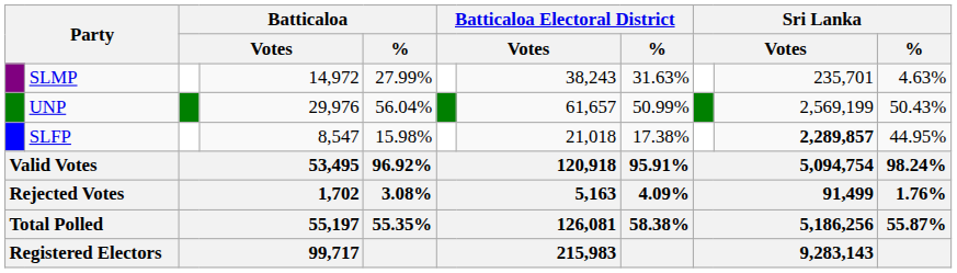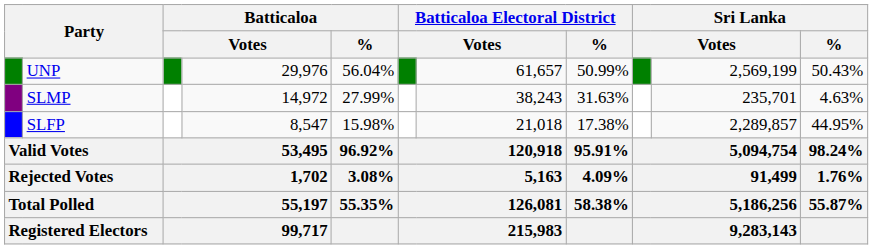 <table class="wikitable">
 <tr>
 <th colspan="2" width="144px"rowspan="2">Party</th>
 <th colspan="3" width="216px">Batticaloa</th>
 <th colspan="3" width="216px"><a href='#'>Batticaloa Electoral District</a></th>
 <th colspan="3" width="216px">Sri Lanka</th>
 </tr>
 <tr>
 <th colspan="2" width="144px">Votes</th>
 <th>%</th>
 <th colspan="2" width="144px">Votes</th>
 <th>%</th>
 <th colspan="2" width="144px">Votes</th>
 <th>%</th>
 </tr>
 <tr>
+<td style="background-color:green;" width="10px"></td>
+<td style="text-align:left;"><a href='#'>UNP</a></td>
+<td style="background-color:green;" width="10px"></td>
+<td style="text-align:right;">29,976</td>
+<td style="text-align:right;">56.04%</td>
+<td style="background-color:green;" width="10px"></td>
+<td style="text-align:right;">61,657</td>
+<td style="text-align:right;">50.99%</td>
+<td style="background-color:green;" width="10px"></td>
+<td style="text-align:right;">2,569,199</td>
+<td style="text-align:right;">50.43%</td>
+</tr>
+<tr>
 <td style="background-color:purple;" width="10px"></td>
 <td style="text-align:left;"><a href='#'>SLMP</a></td>
 <td style="background-color:white;" width="10px"></td>
 <td style="text-align:right;">14,972</td>
 <td style="text-align:right;">27.99%</td>
 <td style="background-color:white;" width="10px"></td>
 <td style="text-align:right;">38,243</td>
 <td style="text-align:right;">31.63%</td>
 <td style="background-color:white;" width="10px"></td>
 <td style="text-align:right;">235,701</td>
 <td style="text-align:right;">4.63%</td>
 </tr>
 <tr>
-<td style="background-color:green;" width="10px"></td>
-<td style="text-align:left;"><a href='#'>UNP</a></td>
-<td style="background-color:green;" width="10px"></td>
-<td style="text-align:right;">29,976</td>
-<td style="text-align:right;">56.04%</td>
-<td style="background-color:green;" width="10px"></td>
-<td style="text-align:right;">61,657</td>
-<td style="text-align:right;">50.99%</td>
-<td style="background-color:green;" width="10px"></td>
-<td style="text-align:right;">2,569,199</td>
-<td style="text-align:right;">50.43%</td>
-</tr>
-<tr>
 <td style="background-color:blue;" width="10px"></td>
 <td style="text-align:left;"><a href='#'>SLFP</a></td>
 <td style="background-color:white;" width="10px"></td>
 <td style="text-align:right;">8,547</td>
 <td style="text-align:right;">15.98%</td>
 <td style="background-color:white;" width="10px"></td>
 <td style="text-align:right;">21,018</td>
 <td style="text-align:right;">17.38%</td>
 <td style="background-color:white;" width="10px"></td>
-<td style="text-align:right;"><strong>2,289,857</strong></td>
+<td style="text-align:right;">2,289,857</td>
 <td style="text-align:right;">44.95%</td>
 </tr>
 <tr>
 <th colspan="2" width="144px"style="text-align:left;">Valid Votes</th>
 <th style="text-align:right;"colspan="2" width="144px">53,495</th>
 <th style="text-align:right;">96.92%</th>
 <th style="text-align:right;"colspan="2" width="144px">120,918</th>
 <th style="text-align:right;">95.91%</th>
 <th style="text-align:right;"colspan="2" width="144px">5,094,754</th>
 <th style="text-align:right;">98.24%</th>
 </tr>
 <tr>
 <th colspan="2" width="144px"style="text-align:left;">Rejected Votes</th>
 <th style="text-align:right;"colspan="2" width="144px">1,702</th>
 <th style="text-align:right;">3.08%</th>
 <th style="text-align:right;"colspan="2" width="144px">5,163</th>
 <th style="text-align:right;">4.09%</th>
 <th style="text-align:right;"colspan="2" width="144px">91,499</th>
 <th style="text-align:right;">1.76%</th>
 </tr>
 <tr>
 <th colspan="2" width="144px"style="text-align:left;">Total Polled</th>
 <th style="text-align:right;"colspan="2" width="144px">55,197</th>
 <th style="text-align:right;">55.35%</th>
 <th style="text-align:right;"colspan="2" width="144px">126,081</th>
 <th style="text-align:right;">58.38%</th>
 <th style="text-align:right;"colspan="2" width="144px">5,186,256</th>
 <th style="text-align:right;">55.87%</th>
 </tr>
 <tr>
 <th colspan="2" width="144px"style="text-align:left;">Registered Electors</th>
 <th style="text-align:right;"colspan="2" width="144px">99,717</th>
 <th></th>
 <th style="text-align:right;"colspan="2" width="144px">215,983</th>
 <th></th>
 <th style="text-align:right;"colspan="2" width="144px">9,283,143</th>
 <th></th>
 </tr>
 </table>
